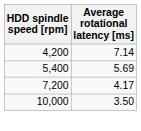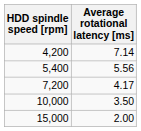 <table class="wikitable floatright">
 <tr>
 <th>HDD spindle<br>speed [rpm]</th>
 <th>Average<br>rotational<br>latency [ms]</th>
 </tr>
 <tr align="right">
 <td>4,200</td>
 <td>7.14</td>
 </tr>
 <tr align="right">
 <td>5,400</td>
-<td>5.69</td>
+<td>5.56</td>
 </tr>
 <tr align="right">
 <td>7,200</td>
 <td>4.17</td>
 </tr>
 <tr align="right">
 <td>10,000</td>
 <td>3.50</td>
 </tr>
+<tr align="right">
+<td>15,000</td>
+<td>2.00</td>
+</tr>
 </table>
